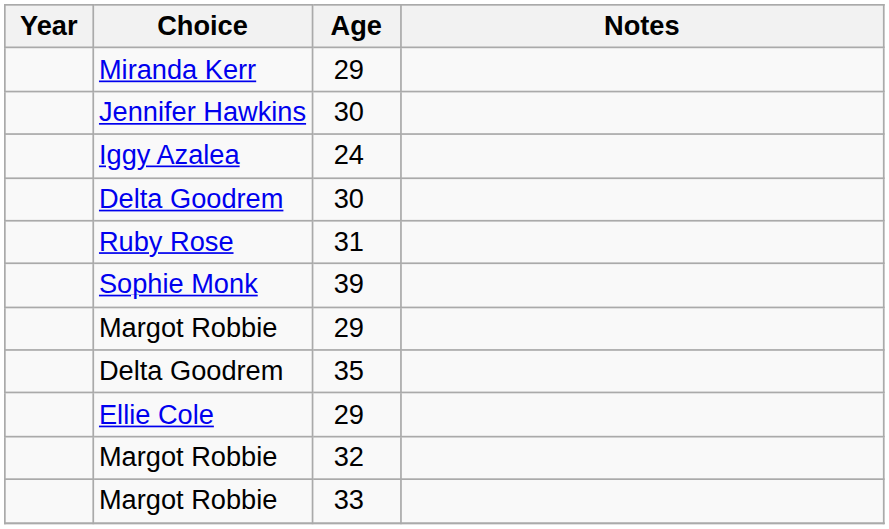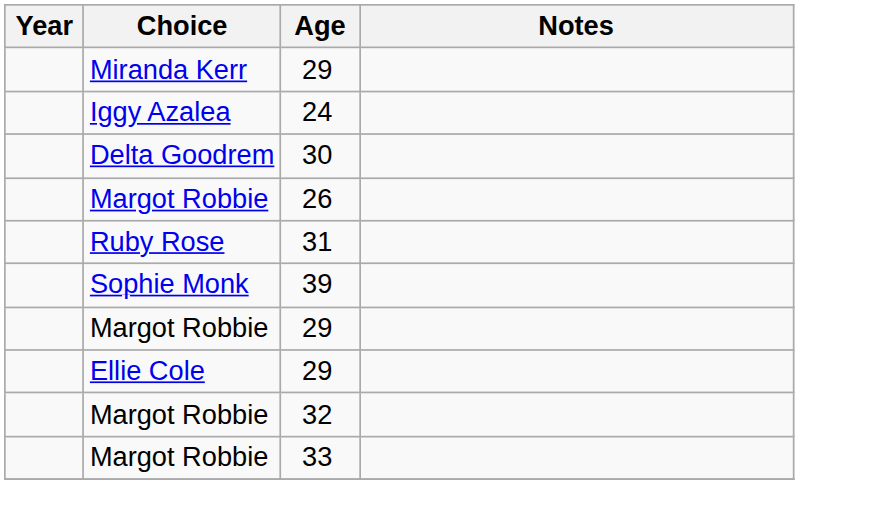 <table class="wikitable sortable">
 <tr>
 <th style="width:10%;">Year</th>
 <th style="width:25%;">Choice</th>
 <th style="width:10%;">Age</th>
 <th style="width:55%;">Notes</th>
 </tr>
 <tr>
 <td></td>
 <td><a href='#'>Miranda Kerr</a></td>
 <td>  29</td>
 <td></td>
 </tr>
 <tr>
 <td></td>
-<td><a href='#'>Jennifer Hawkins</a></td>
-<td>  30</td>
-<td></td>
-</tr>
-<tr>
-<td></td>
 <td><a href='#'>Iggy Azalea</a></td>
 <td>  24</td>
 <td></td>
 </tr>
 <tr>
 <td></td>
 <td><a href='#'>Delta Goodrem</a></td>
 <td>  30</td>
+<td></td>
+</tr>
+<tr>
+<td></td>
+<td><a href='#'>Margot Robbie</a></td>
+<td>  26</td>
 <td></td>
 </tr>
 <tr>
 <td></td>
 <td><a href='#'>Ruby Rose</a></td>
 <td>  31</td>
 <td></td>
 </tr>
 <tr>
 <td></td>
 <td><a href='#'>Sophie Monk</a></td>
 <td>  39</td>
 <td></td>
 </tr>
 <tr>
 <td></td>
 <td>Margot Robbie</td>
 <td>  29</td>
-<td></td>
-</tr>
-<tr>
-<td></td>
-<td>Delta Goodrem</td>
-<td>  35</td>
 <td></td>
 </tr>
 <tr>
 <td></td>
 <td><a href='#'>Ellie Cole</a></td>
 <td>  29</td>
 <td></td>
 </tr>
 <tr>
 <td></td>
 <td>Margot Robbie</td>
 <td>  32</td>
 <td></td>
 </tr>
 <tr>
 <td></td>
 <td>Margot Robbie</td>
 <td>  33</td>
 <td></td>
 </tr>
 <tr>
 </tr>
 </table>
